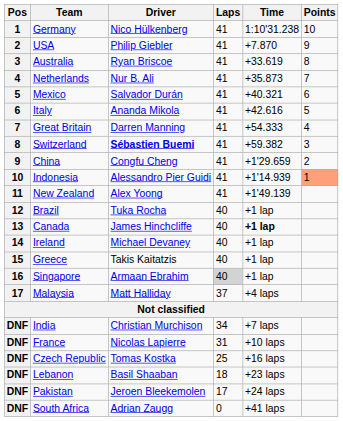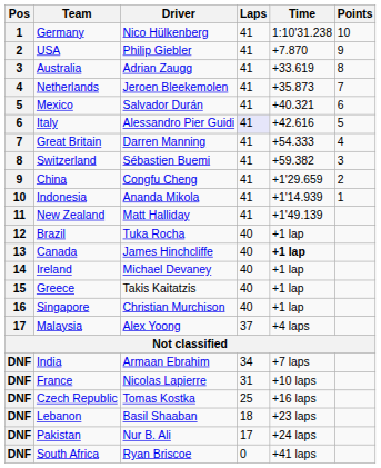 <table class="wikitable">
 <tr>
 <th>Pos</th>
 <th>Team</th>
 <th>Driver</th>
 <th>Laps</th>
 <th>Time</th>
 <th>Points</th>
 </tr>
 <tr>
 <th>1</th>
 <td> <a href='#'>Germany</a></td>
 <td><a href='#'>Nico Hülkenberg</a></td>
 <td>41</td>
 <td>1:10'31.238</td>
 <td>10</td>
 </tr>
 <tr>
 <th>2</th>
 <td> <a href='#'>USA</a></td>
 <td><a href='#'>Philip Giebler</a></td>
 <td>41</td>
 <td>+7.870</td>
 <td>9</td>
 </tr>
 <tr>
 <th>3</th>
 <td> <a href='#'>Australia</a></td>
-<td><a href='#'>Ryan Briscoe</a></td>
+<td><a href='#'>Adrian Zaugg</a></td>
 <td>41</td>
 <td>+33.619</td>
 <td>8</td>
 </tr>
 <tr>
 <th>4</th>
 <td> <a href='#'>Netherlands</a></td>
-<td><a href='#'>Nur B. Ali</a></td>
+<td><a href='#'>Jeroen Bleekemolen</a></td>
 <td>41</td>
 <td>+35.873</td>
 <td>7</td>
 </tr>
 <tr>
 <th>5</th>
 <td> <a href='#'>Mexico</a></td>
 <td><a href='#'>Salvador Durán</a></td>
 <td>41</td>
 <td>+40.321</td>
 <td>6</td>
 </tr>
 <tr>
 <th>6</th>
 <td> <a href='#'>Italy</a></td>
-<td><a href='#'>Ananda Mikola</a></td>
-<td>41</td>
+<td><a href='#'>Alessandro Pier Guidi</a></td>
+<td style="background: lavender;">41</td>
 <td>+42.616</td>
 <td>5</td>
 </tr>
 <tr>
 <th>7</th>
 <td> <a href='#'>Great Britain</a></td>
 <td><a href='#'>Darren Manning</a></td>
 <td>41</td>
 <td>+54.333</td>
 <td>4</td>
 </tr>
 <tr>
 <th>8</th>
 <td> <a href='#'>Switzerland</a></td>
-<td><strong><a href='#'>Sébastien Buemi</a></strong></td>
+<td><a href='#'>Sébastien Buemi</a></td>
 <td>41</td>
 <td>+59.382</td>
 <td>3</td>
 </tr>
 <tr>
 <th>9</th>
 <td> <a href='#'>China</a></td>
 <td><a href='#'>Congfu Cheng</a></td>
 <td>41</td>
 <td>+1'29.659</td>
 <td>2</td>
 </tr>
 <tr>
 <th>10</th>
 <td> <a href='#'>Indonesia</a></td>
-<td><a href='#'>Alessandro Pier Guidi</a></td>
+<td><a href='#'>Ananda Mikola</a></td>
 <td>41</td>
 <td>+1'14.939</td>
-<td style="background: lightsalmon;">1</td>
+<td>1</td>
 </tr>
 <tr>
 <th>11</th>
 <td> <a href='#'>New Zealand</a></td>
-<td><a href='#'>Alex Yoong</a></td>
+<td><a href='#'>Matt Halliday</a></td>
 <td>41</td>
 <td>+1'49.139</td>
 <td></td>
 </tr>
 <tr>
 <th>12</th>
 <td> <a href='#'>Brazil</a></td>
 <td><a href='#'>Tuka Rocha</a></td>
 <td>40</td>
 <td>+1 lap</td>
 <td></td>
 </tr>
 <tr>
 <th>13</th>
 <td> <a href='#'>Canada</a></td>
 <td><a href='#'>James Hinchcliffe</a></td>
 <td>40</td>
 <td><strong>+1 lap</strong></td>
 <td></td>
 </tr>
 <tr>
 <th>14</th>
 <td> <a href='#'>Ireland</a></td>
 <td><a href='#'>Michael Devaney</a></td>
 <td>40</td>
 <td>+1 lap</td>
 <td></td>
 </tr>
 <tr>
 <th>15</th>
 <td> <a href='#'>Greece</a></td>
 <td>Takis Kaitatzis</td>
 <td>40</td>
 <td>+1 lap</td>
 <td></td>
 </tr>
 <tr>
 <th>16</th>
 <td> <a href='#'>Singapore</a></td>
-<td><a href='#'>Armaan Ebrahim</a></td>
-<td style="background: lightgrey;">40</td>
+<td><a href='#'>Christian Murchison</a></td>
+<td>40</td>
 <td>+1 lap</td>
 <td></td>
 </tr>
 <tr>
 <th>17</th>
 <td> <a href='#'>Malaysia</a></td>
-<td><a href='#'>Matt Halliday</a></td>
+<td><a href='#'>Alex Yoong</a></td>
 <td>37</td>
 <td>+4 laps</td>
 <td></td>
 </tr>
 <tr>
 <th colspan=7>Not classified</th>
 </tr>
 <tr>
 <th>DNF</th>
 <td> <a href='#'>India</a></td>
-<td><a href='#'>Christian Murchison</a></td>
+<td><a href='#'>Armaan Ebrahim</a></td>
 <td>34</td>
 <td>+7 laps</td>
 <td></td>
 </tr>
 <tr>
 <th>DNF</th>
 <td> <a href='#'>France</a></td>
 <td><a href='#'>Nicolas Lapierre</a></td>
 <td>31</td>
 <td>+10 laps</td>
 <td></td>
 </tr>
 <tr>
 <th>DNF</th>
 <td> <a href='#'>Czech Republic</a></td>
 <td><a href='#'>Tomas Kostka</a></td>
 <td>25</td>
 <td>+16 laps</td>
 <td></td>
 </tr>
 <tr>
 <th>DNF</th>
 <td> <a href='#'>Lebanon</a></td>
 <td><a href='#'>Basil Shaaban</a></td>
 <td>18</td>
 <td>+23 laps</td>
 <td></td>
 </tr>
 <tr>
 <th>DNF</th>
 <td> <a href='#'>Pakistan</a></td>
-<td><a href='#'>Jeroen Bleekemolen</a></td>
+<td><a href='#'>Nur B. Ali</a></td>
 <td>17</td>
 <td>+24 laps</td>
 <td></td>
 </tr>
 <tr>
 <th>DNF</th>
 <td> <a href='#'>South Africa</a></td>
-<td><a href='#'>Adrian Zaugg</a></td>
+<td><a href='#'>Ryan Briscoe</a></td>
 <td>0</td>
 <td>+41 laps</td>
 <td></td>
 </tr>
 </table>
